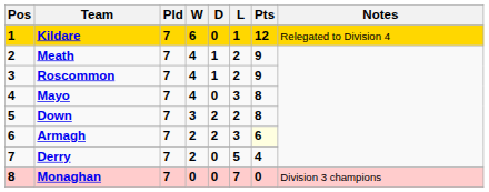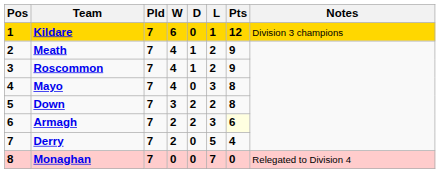 <table class="wikitable" style="text-align: centre;">
 <tr>
 <th width=20>Pos</th>
 <th width=150>Team</th>
 <th width=20>Pld</th>
 <th width=20>W</th>
 <th width=20>D</th>
 <th width=20>L</th>
 <th width=20>Pts</th>
 <th width=250>Notes</th>
 </tr>
 <tr style="background:gold;">
 <td><strong>1</strong></td>
 <td align=left><strong> <a href='#'>Kildare</a> </strong></td>
 <td><strong>7</strong></td>
 <td><strong>6</strong></td>
 <td><strong>0</strong></td>
 <td><strong>1</strong></td>
 <td><strong>12</strong></td>
-<td><small> Relegated to Division 4</small></td>
+<td><small> Division 3 champions</small></td>
 </tr>
 <tr>
 <td><strong>2</strong></td>
 <td align=left><strong> <a href='#'>Meath</a> </strong></td>
 <td><strong>7</strong></td>
 <td><strong>4</strong></td>
 <td><strong>1</strong></td>
 <td><strong>2</strong></td>
 <td><strong>9</strong></td>
 </tr>
 <tr>
 <td><strong>3</strong></td>
 <td align=left><strong> <a href='#'>Roscommon</a> </strong></td>
 <td><strong>7</strong></td>
 <td><strong>4</strong></td>
 <td><strong>1</strong></td>
 <td><strong>2</strong></td>
 <td><strong>9</strong></td>
 </tr>
 <tr>
 <td><strong>4</strong></td>
 <td align=left><strong> <a href='#'>Mayo</a> </strong></td>
 <td><strong>7</strong></td>
 <td><strong>4</strong></td>
 <td><strong>0</strong></td>
 <td><strong>3</strong></td>
 <td><strong>8</strong></td>
 </tr>
 <tr>
 <td><strong>5</strong></td>
 <td align=left><strong> <a href='#'>Down</a> </strong></td>
 <td><strong>7</strong></td>
 <td><strong>3</strong></td>
 <td><strong>2</strong></td>
 <td><strong>2</strong></td>
 <td><strong>8</strong></td>
 </tr>
 <tr style>
 <td><strong>6</strong></td>
 <td align=left><strong> <a href='#'>Armagh</a> </strong></td>
 <td><strong>7</strong></td>
 <td><strong>2</strong></td>
 <td><strong>2</strong></td>
 <td><strong>3</strong></td>
 <td style="background: lightyellow;"><strong>6</strong></td>
 </tr>
 <tr>
 <td><strong>7</strong></td>
 <td align=left><strong> <a href='#'>Derry</a> </strong></td>
 <td><strong>7</strong></td>
 <td><strong>2</strong></td>
 <td><strong>0</strong></td>
 <td><strong>5</strong></td>
 <td><strong>4</strong></td>
 </tr>
 <tr style="background:#fcc;">
 <td><strong>8</strong></td>
 <td align=left><strong> <a href='#'>Monaghan</a> </strong></td>
 <td><strong>7</strong></td>
 <td><strong>0</strong></td>
 <td><strong>0</strong></td>
 <td><strong>7</strong></td>
 <td><strong>0</strong></td>
-<td><small> Division 3 champions</small></td>
+<td><small> Relegated to Division 4</small></td>
 </tr>
 </table>
